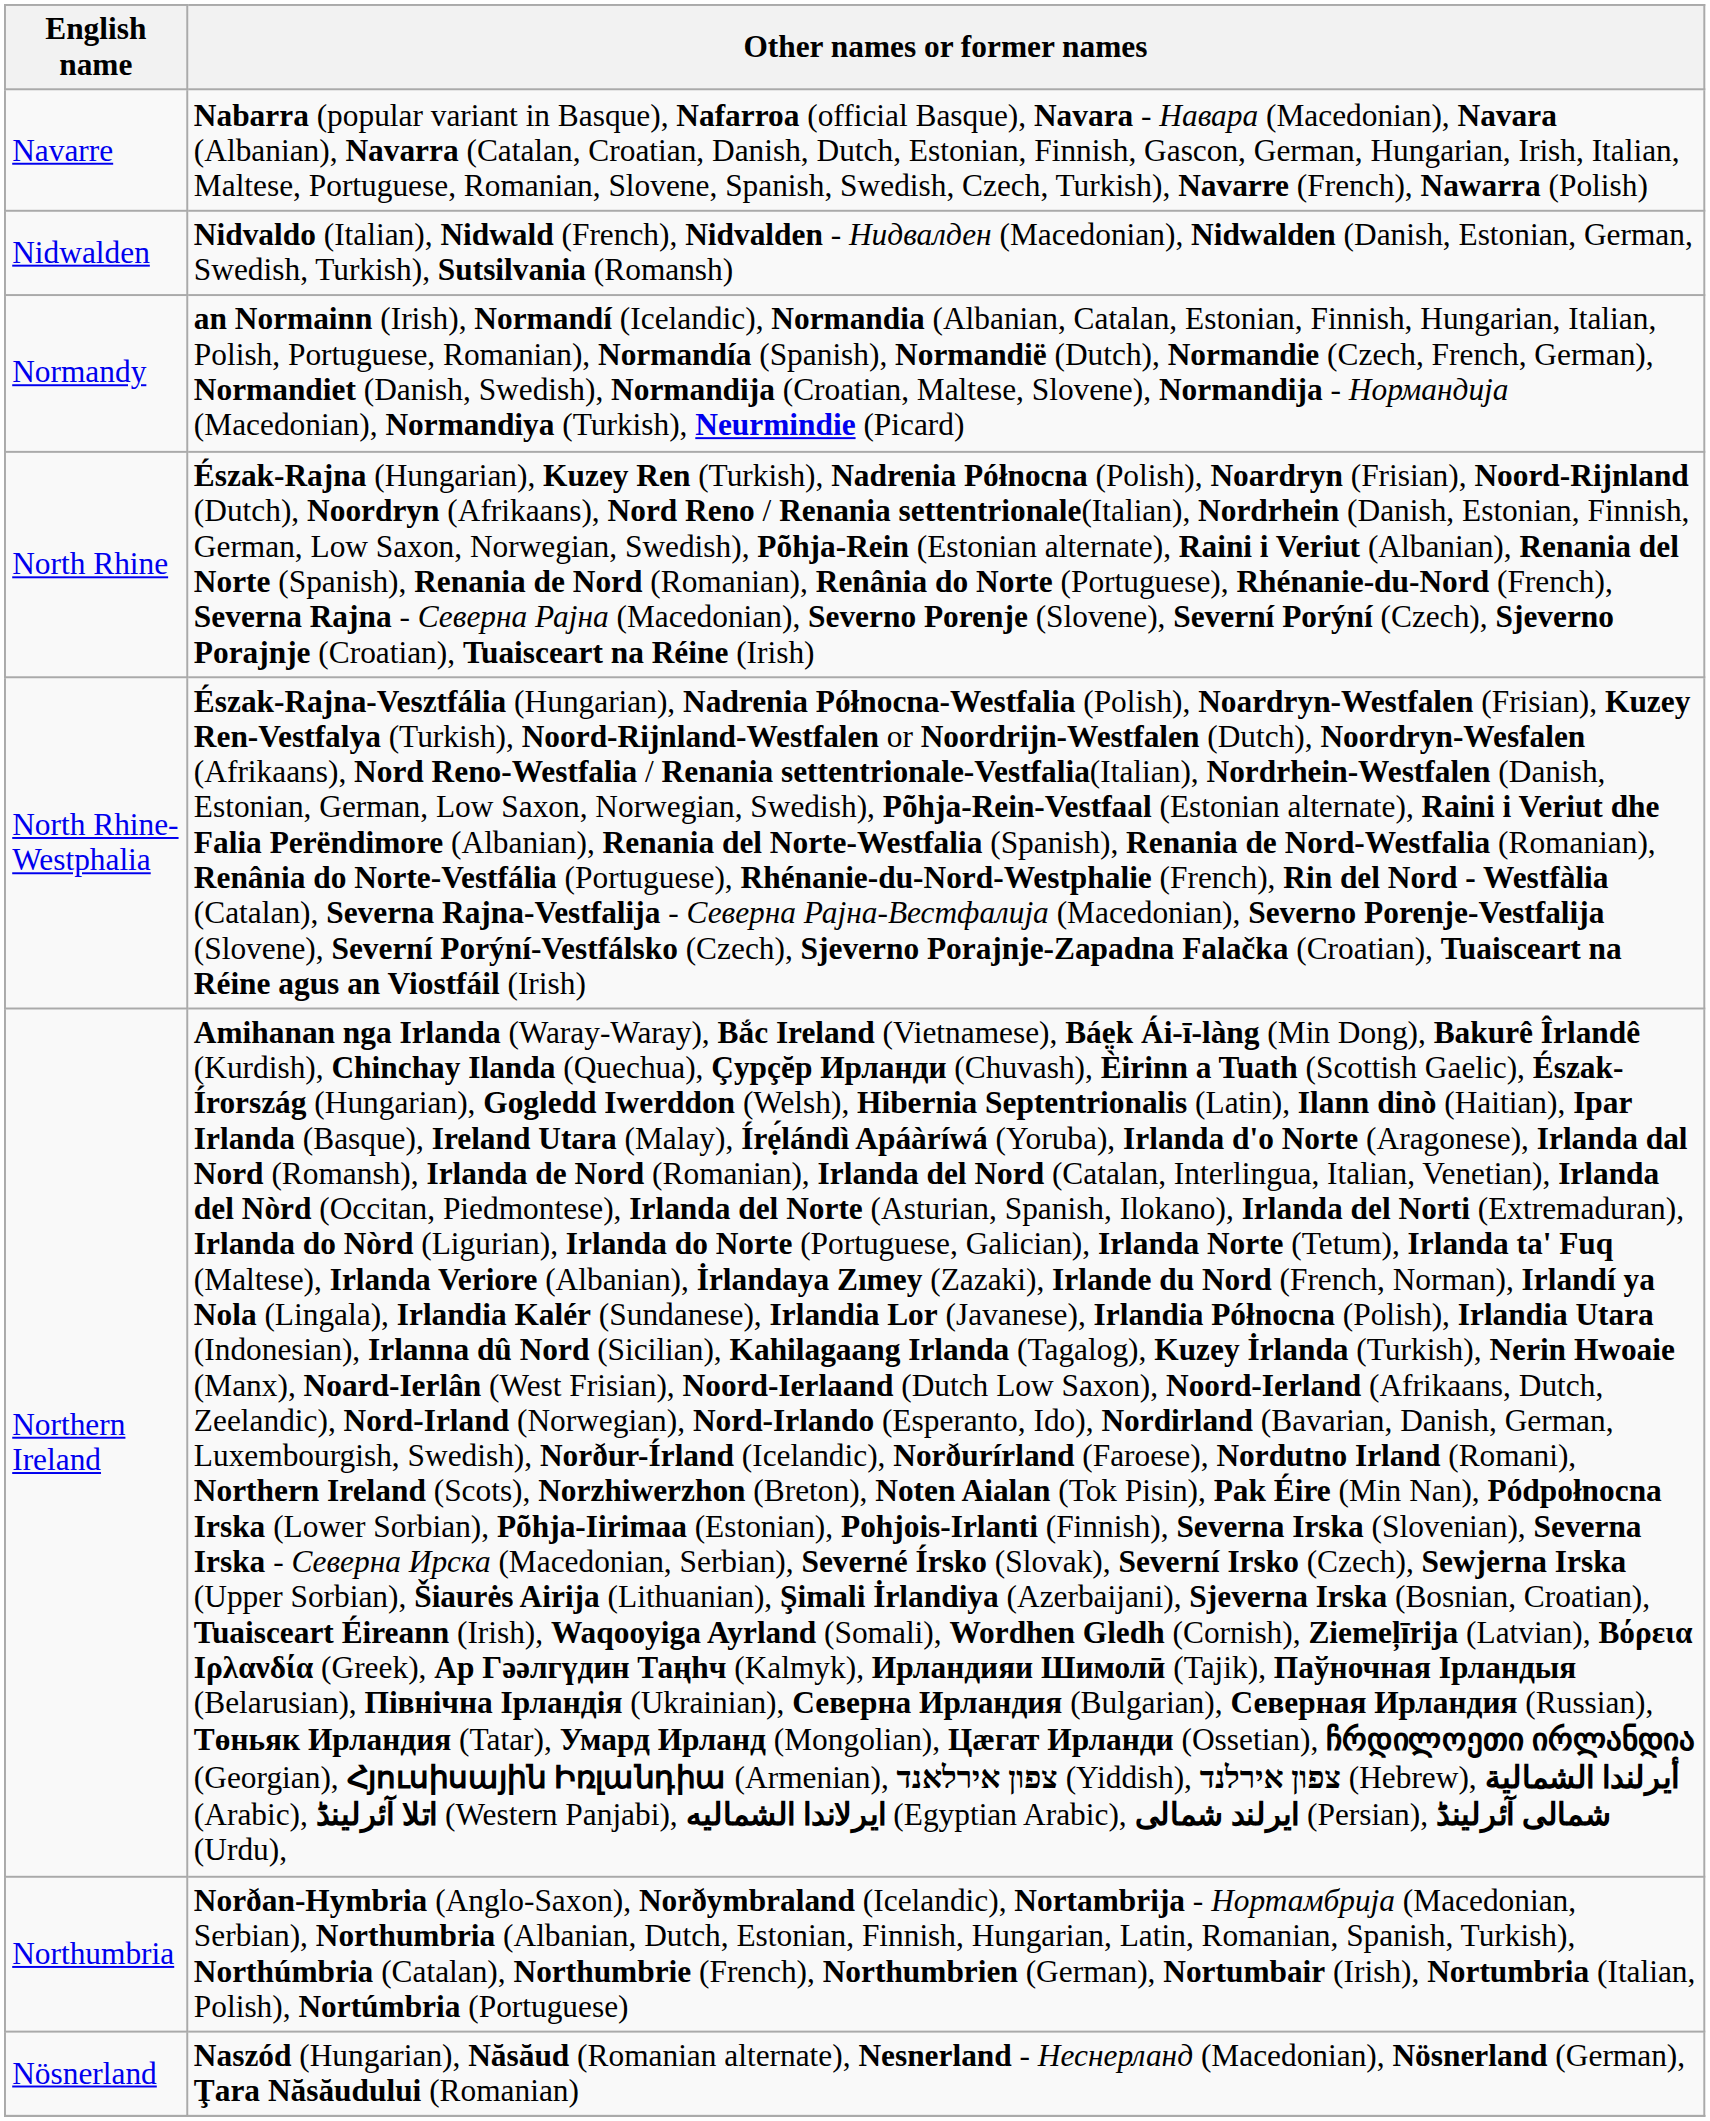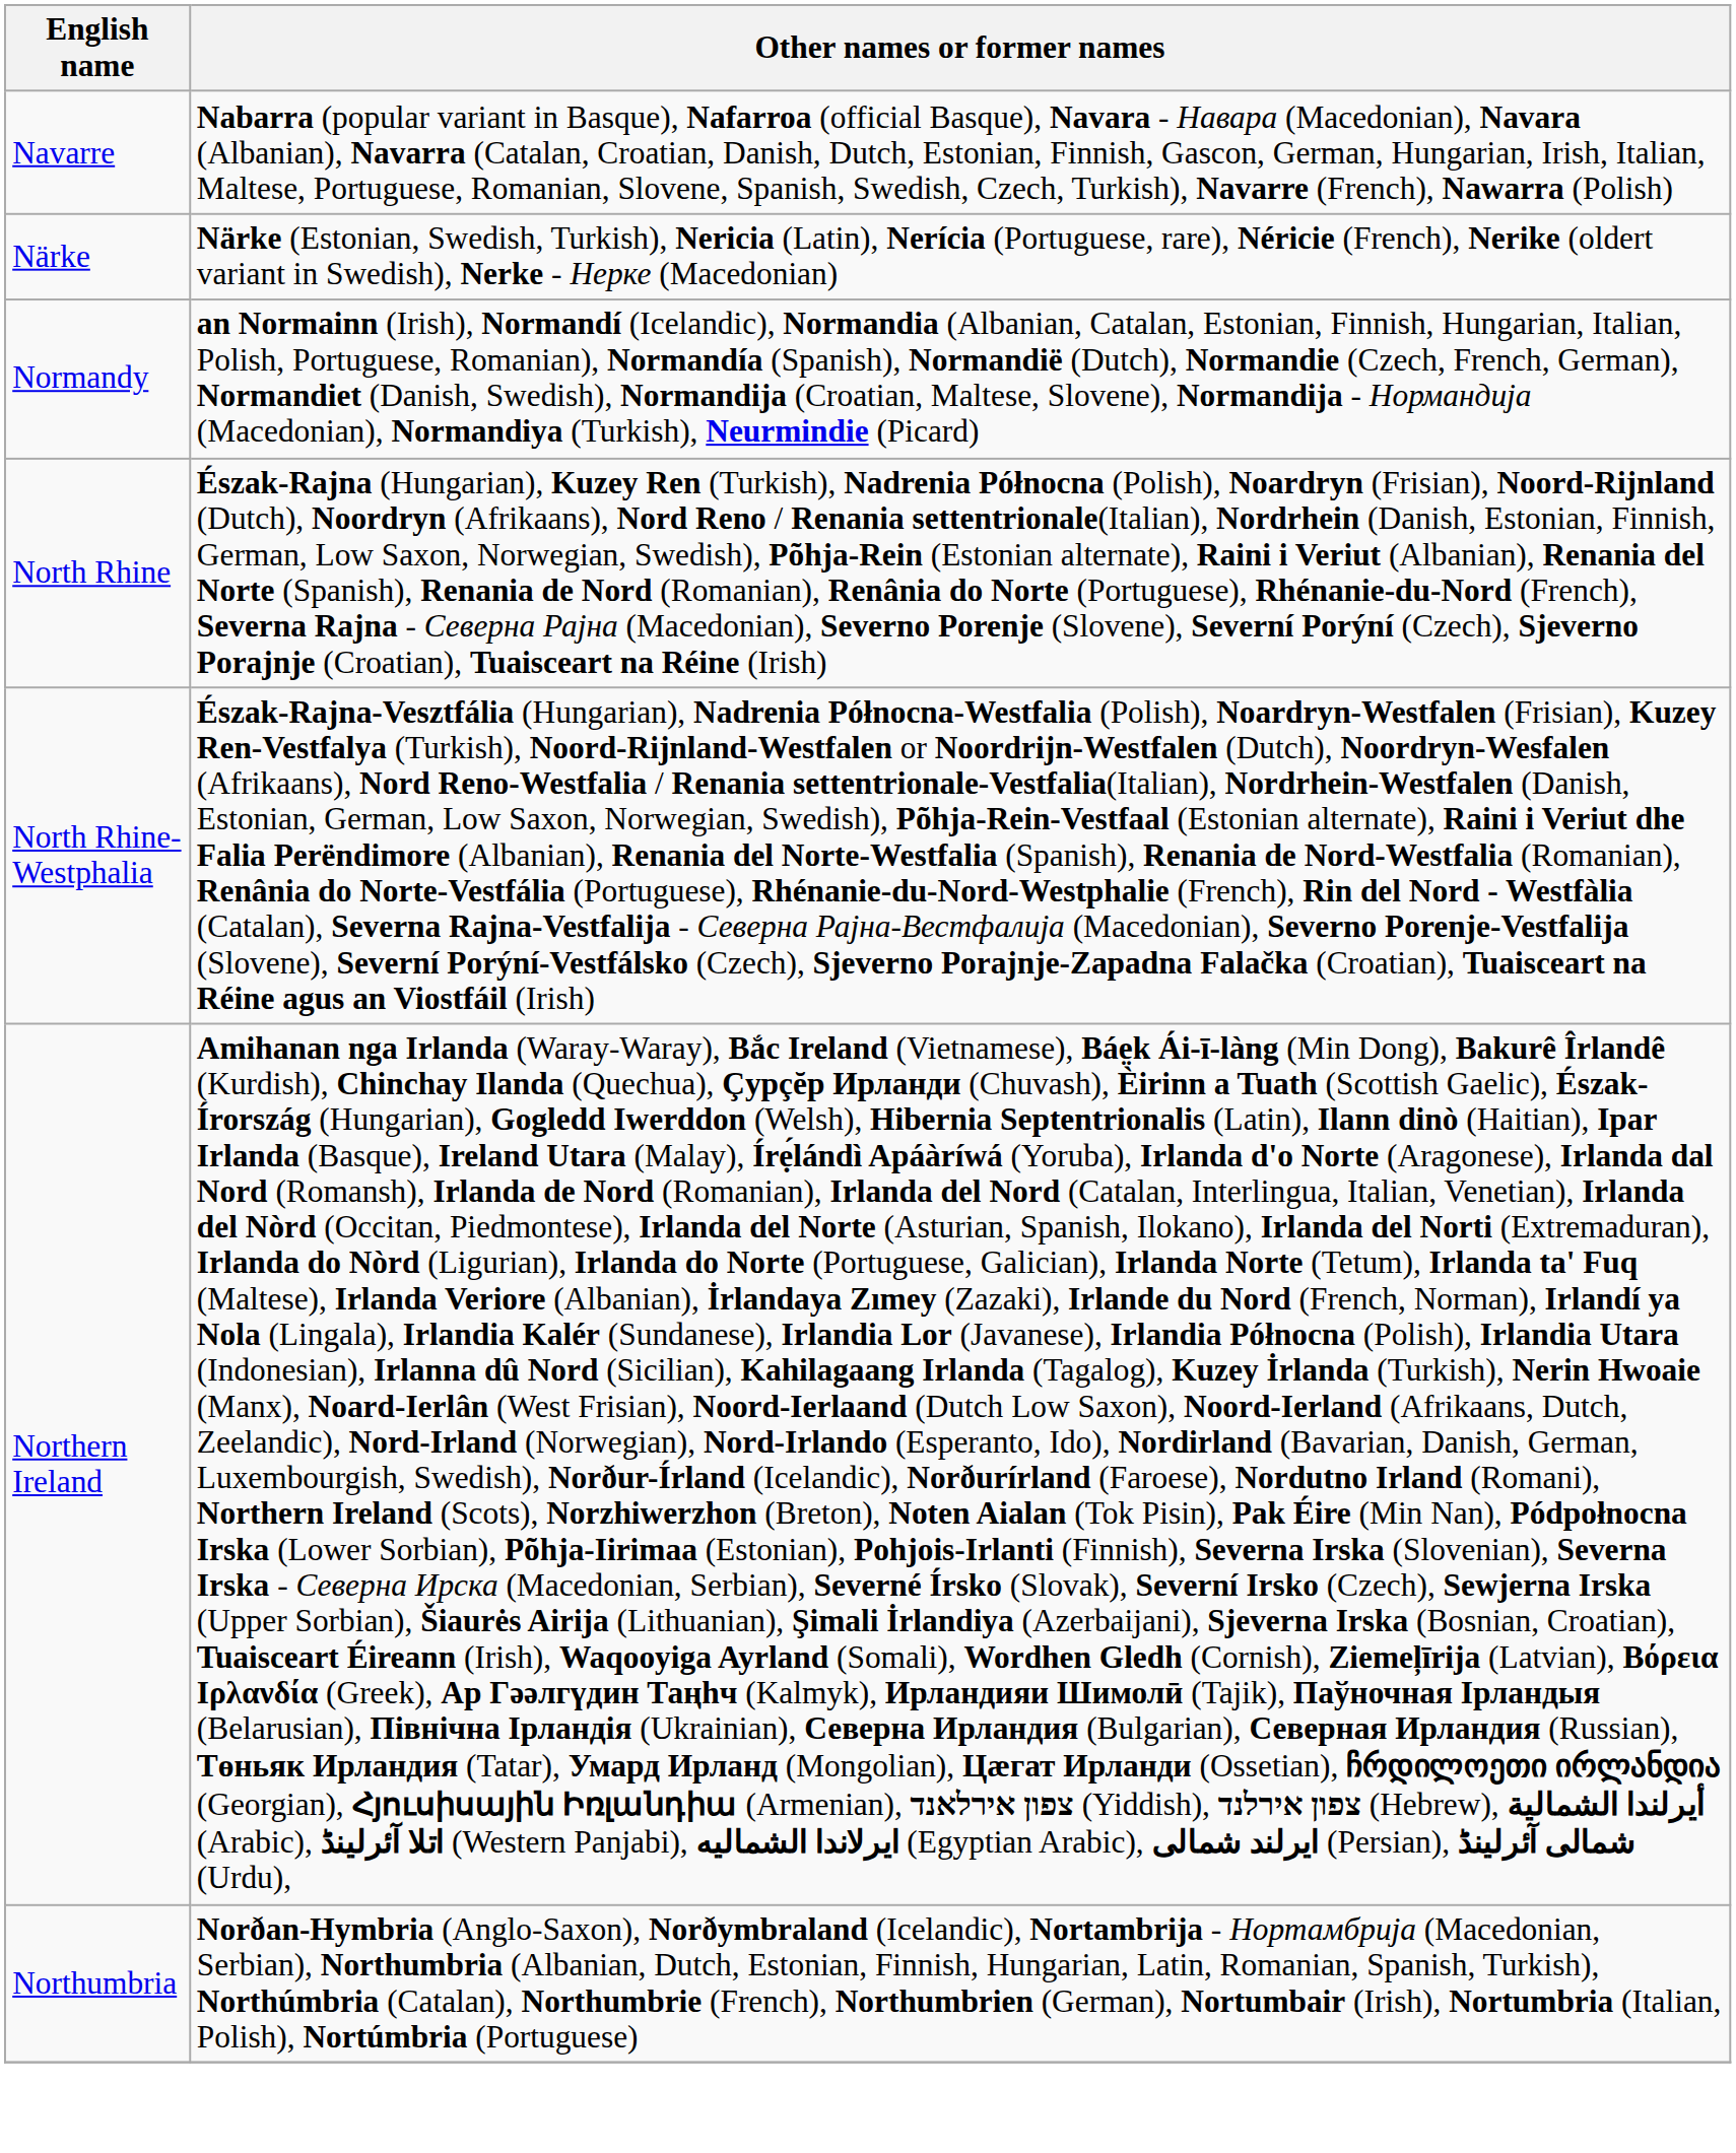 <table class="wikitable">
 <tr>
 <th>English name</th>
 <th>Other names or former names</th>
 </tr>
 <tr>
 <td><a href='#'>Navarre</a></td>
 <td><strong>Nabarra</strong> (popular variant in Basque), <strong>Nafarroa</strong> (official Basque), <strong>Navara</strong> - <em>Навара</em> (Macedonian), <strong>Navara</strong> (Albanian), <strong>Navarra</strong> (Catalan, Croatian, Danish, Dutch, Estonian, Finnish, Gascon, German, Hungarian, Irish, Italian, Maltese, Portuguese, Romanian, Slovene, Spanish, Swedish, Czech, Turkish), <strong>Navarre</strong> (French), <strong>Nawarra</strong> (Polish)</td>
 </tr>
 <tr>
-<td><a href='#'>Nidwalden</a></td>
-<td><strong>Nidvaldo</strong> (Italian), <strong>Nidwald</strong> (French), <strong>Nidvalden</strong> - <em>Нидвалден</em> (Macedonian), <strong>Nidwalden</strong> (Danish, Estonian, German, Swedish, Turkish), <strong>Sutsilvania</strong> (Romansh)</td>
+<td><a href='#'>Närke</a></td>
+<td><strong>Närke</strong> (Estonian, Swedish, Turkish), <strong>Nericia</strong> (Latin), <strong>Nerícia</strong> (Portuguese, rare), <strong>Néricie</strong> (French), <strong>Nerike</strong> (oldert variant in Swedish), <strong>Nerke</strong> - <em>Нерке</em> (Macedonian)</td>
 </tr>
 <tr>
 <td><a href='#'>Normandy</a></td>
 <td><strong>an Normainn</strong> (Irish), <strong>Normandí</strong> (Icelandic), <strong>Normandia</strong> (Albanian, Catalan, Estonian, Finnish, Hungarian, Italian, Polish, Portuguese, Romanian), <strong>Normandía</strong> (Spanish), <strong>Normandië</strong> (Dutch), <strong>Normandie</strong> (Czech, French, German), <strong>Normandiet</strong> (Danish, Swedish), <strong>Normandija</strong> (Croatian, Maltese, Slovene), <strong>Normandija</strong> - <em>Нормандија</em> (Macedonian), <strong>Normandiya</strong> (Turkish), <strong><a href='#'>Neurmindie</a></strong> (Picard)</td>
 </tr>
 <tr>
 <td><a href='#'>North Rhine</a></td>
 <td><strong>Észak-Rajna</strong> (Hungarian), <strong>Kuzey Ren</strong> (Turkish), <strong>Nadrenia Północna</strong> (Polish), <strong>Noardryn</strong> (Frisian), <strong>Noord-Rijnland</strong> (Dutch), <strong>Noordryn</strong> (Afrikaans), <strong>Nord Reno</strong> / <strong>Renania settentrionale</strong>(Italian), <strong>Nordrhein</strong> (Danish, Estonian, Finnish, German, Low Saxon, Norwegian, Swedish), <strong>Põhja-Rein</strong> (Estonian alternate), <strong>Raini i Veriut</strong> (Albanian), <strong>Renania del Norte</strong> (Spanish), <strong>Renania de Nord</strong> (Romanian), <strong>Renânia do Norte</strong> (Portuguese), <strong>Rhénanie-du-Nord</strong> (French), <strong>Severna Rajna</strong> - <em>Северна Рајна</em> (Macedonian), <strong>Severno Porenje</strong> (Slovene), <strong>Severní Porýní</strong> (Czech), <strong>Sjeverno Porajnje</strong> (Croatian), <strong>Tuaisceart na Réine</strong> (Irish)</td>
 </tr>
 <tr>
 <td><a href='#'>North Rhine-Westphalia</a></td>
 <td><strong>Észak-Rajna-Vesztfália</strong> (Hungarian), <strong>Nadrenia Północna-Westfalia</strong> (Polish), <strong>Noardryn-Westfalen</strong> (Frisian), <strong>Kuzey Ren-Vestfalya</strong> (Turkish), <strong>Noord-Rijnland-Westfalen</strong> or <strong>Noordrijn-Westfalen</strong> (Dutch), <strong>Noordryn-Wesfalen</strong> (Afrikaans), <strong>Nord Reno-Westfalia</strong> / <strong>Renania settentrionale-Vestfalia</strong>(Italian), <strong>Nordrhein-Westfalen</strong> (Danish, Estonian, German, Low Saxon, Norwegian, Swedish), <strong>Põhja-Rein-Vestfaal</strong> (Estonian alternate), <strong>Raini i Veriut dhe Falia Perëndimore</strong> (Albanian), <strong>Renania del Norte-Westfalia</strong> (Spanish), <strong>Renania de Nord-Westfalia</strong> (Romanian), <strong>Renânia do Norte-Vestfália</strong> (Portuguese), <strong>Rhénanie-du-Nord-Westphalie</strong> (French), <strong>Rin del Nord - Westfàlia</strong> (Catalan), <strong>Severna Rajna-Vestfalija</strong> - <em>Северна Рајна-Вестфалија</em> (Macedonian), <strong>Severno Porenje-Vestfalija</strong> (Slovene), <strong>Severní Porýní-Vestfálsko</strong> (Czech), <strong>Sjeverno Porajnje-Zapadna Falačka</strong> (Croatian), <strong>Tuaisceart na Réine agus an Viostfáil</strong> (Irish)</td>
 </tr>
 <tr>
 <td><a href='#'>Northern Ireland</a></td>
 <td><strong>Amihanan nga Irlanda</strong> (Waray-Waray), <strong>Bắc Ireland</strong> (Vietnamese), <strong>Báe̤k Ái-ī-làng</strong> (Min Dong), <strong>Bakurê Îrlandê</strong> (Kurdish), <strong>Chinchay Ilanda</strong> (Quechua), <strong>Çурçĕр Ирланди</strong> (Chuvash), <strong>Èirinn a Tuath</strong> (Scottish Gaelic), <strong>Észak-Írország</strong> (Hungarian), <strong>Gogledd Iwerddon</strong> (Welsh), <strong>Hibernia Septentrionalis</strong> (Latin), <strong>Ilann dinò</strong> (Haitian), <strong>Ipar Irlanda</strong> (Basque), <strong>Ireland Utara</strong> (Malay), <strong>Írẹ́lándì Apáàríwá</strong> (Yoruba), <strong>Irlanda d'o Norte</strong> (Aragonese), <strong>Irlanda dal Nord</strong> (Romansh), <strong>Irlanda de Nord</strong> (Romanian), <strong>Irlanda del Nord</strong> (Catalan, Interlingua, Italian, Venetian), <strong>Irlanda del Nòrd</strong> (Occitan, Piedmontese), <strong>Irlanda del Norte</strong> (Asturian, Spanish, Ilokano), <strong>Irlanda del Norti</strong> (Extremaduran), <strong>Irlanda do Nòrd</strong> (Ligurian), <strong>Irlanda do Norte</strong> (Portuguese, Galician), <strong>Irlanda Norte</strong> (Tetum), <strong>Irlanda ta' Fuq</strong> (Maltese), <strong>Irlanda Veriore</strong> (Albanian), <strong>İrlandaya Zımey</strong> (Zazaki), <strong>Irlande du Nord</strong> (French, Norman), <strong>Irlandí ya Nola</strong> (Lingala), <strong>Irlandia Kalér</strong> (Sundanese), <strong>Irlandia Lor</strong> (Javanese), <strong>Irlandia Północna</strong> (Polish), <strong>Irlandia Utara</strong> (Indonesian), <strong>Irlanna dû Nord</strong> (Sicilian), <strong>Kahilagaang Irlanda</strong> (Tagalog), <strong>Kuzey İrlanda</strong> (Turkish), <strong>Nerin Hwoaie</strong> (Manx), <strong>Noard-Ierlân</strong> (West Frisian), <strong>Noord-Ierlaand</strong> (Dutch Low Saxon), <strong>Noord-Ierland</strong> (Afrikaans, Dutch, Zeelandic), <strong>Nord-Irland</strong> (Norwegian), <strong>Nord-Irlando</strong> (Esperanto, Ido), <strong>Nordirland</strong> (Bavarian, Danish, German, Luxembourgish, Swedish), <strong>Norður-Írland</strong> (Icelandic), <strong>Norðurírland</strong> (Faroese), <strong>Nordutno Irland</strong> (Romani), <strong>Northern Ireland</strong> (Scots), <strong>Norzhiwerzhon</strong> (Breton), <strong>Noten Aialan</strong> (Tok Pisin), <strong>Pak Éire</strong> (Min Nan), <strong>Pódpołnocna Irska</strong> (Lower Sorbian), <strong>Põhja-Iirimaa</strong> (Estonian), <strong>Pohjois-Irlanti</strong> (Finnish), <strong>Severna Irska</strong> (Slovenian), <strong>Severna Irska</strong> - <em>Северна Ирска</em> (Macedonian, Serbian), <strong>Severné Írsko</strong> (Slovak), <strong>Severní Irsko</strong> (Czech), <strong>Sewjerna Irska</strong> (Upper Sorbian), <strong>Šiaurės Airija</strong> (Lithuanian), <strong>Şimali İrlandiya</strong> (Azerbaijani), <strong>Sjeverna Irska</strong> (Bosnian, Croatian), <strong>Tuaisceart Éireann</strong> (Irish), <strong>Waqooyiga Ayrland</strong> (Somali), <strong>Wordhen Gledh</strong> (Cornish), <strong>Ziemeļīrija</strong> (Latvian), <strong>Βόρεια Ιρλανδία</strong> (Greek), <strong>Ар Гәәлгүдин Таңһч</strong> (Kalmyk), <strong>Ирландияи Шимолӣ</strong> (Tajik), <strong>Паўночная Ірландыя</strong> (Belarusian), <strong>Північна Ірландія</strong> (Ukrainian), <strong>Северна Ирландия</strong> (Bulgarian), <strong>Северная Ирландия</strong> (Russian), <strong>Төньяк Ирландия</strong> (Tatar), <strong>Умард Ирланд</strong> (Mongolian), <strong>Цӕгат Ирланди</strong> (Ossetian), <strong>ჩრდილოეთი ირლანდია</strong> (Georgian), <strong>Հյուսիսային Իռլանդիա</strong> (Armenian), <strong>צפון אירלאנד</strong> (Yiddish), <strong>צפון אירלנד</strong> (Hebrew), <strong>أيرلندا الشمالية</strong> (Arabic), <strong>اتلا آئرلینڈ</strong> (Western Panjabi), <strong>ايرلاندا الشماليه</strong> (Egyptian Arabic), <strong>ایرلند شمالی</strong> (Persian), <strong>شمالی آئرلینڈ</strong> (Urdu),</td>
 </tr>
 <tr>
 <td><a href='#'>Northumbria</a></td>
 <td><strong>Norðan-Hymbria</strong> (Anglo-Saxon), <strong>Norðymbraland</strong> (Icelandic), <strong>Nortambrija</strong> - <em>Нортамбрија</em> (Macedonian, Serbian), <strong>Northumbria</strong> (Albanian, Dutch, Estonian, Finnish, Hungarian, Latin, Romanian, Spanish, Turkish), <strong>Northúmbria</strong> (Catalan), <strong>Northumbrie</strong> (French), <strong>Northumbrien</strong> (German), <strong>Nortumbair</strong> (Irish), <strong>Nortumbria</strong> (Italian, Polish), <strong>Nortúmbria</strong> (Portuguese)</td>
 </tr>
 <tr>
-<td><a href='#'>Nösnerland</a></td>
-<td><strong>Naszód</strong> (Hungarian), <strong>Năsăud</strong> (Romanian alternate), <strong>Nesnerland</strong> - <em>Неснерланд</em> (Macedonian), <strong>Nösnerland</strong> (German), <strong>Ţara Năsăudului</strong> (Romanian)</td>
-</tr>
-<tr>
 </tr>
 </table>
